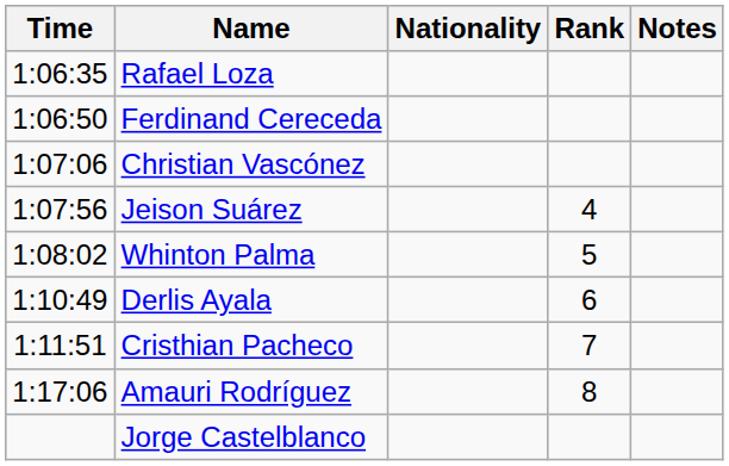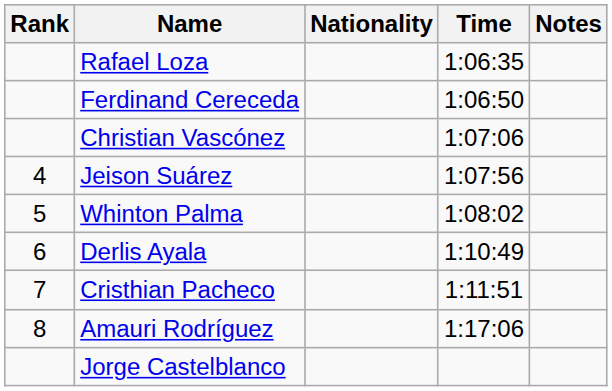 <table class="wikitable sortable" style="text-align:center;font-size:95%">
 <tr>
-<th>Time</th>
+<th>Rank</th>
 <th>Name</th>
 <th>Nationality</th>
-<th>Rank</th>
+<th>Time</th>
 <th>Notes</th>
 </tr>
 <tr>
-<td>1:06:35</td>
+<td></td>
 <td align=left><a href='#'>Rafael Loza</a></td>
 <td align=left></td>
-<td></td>
+<td>1:06:35</td>
 <td></td>
 </tr>
 <tr>
-<td>1:06:50</td>
+<td></td>
 <td align=left><a href='#'>Ferdinand Cereceda</a></td>
 <td align=left></td>
-<td></td>
+<td>1:06:50</td>
 <td></td>
 </tr>
 <tr>
-<td>1:07:06</td>
+<td></td>
 <td align=left><a href='#'>Christian Vascónez</a></td>
 <td align=left></td>
-<td></td>
+<td>1:07:06</td>
 <td></td>
 </tr>
 <tr>
-<td>1:07:56</td>
+<td>4</td>
 <td align=left><a href='#'>Jeison Suárez</a></td>
 <td align=left></td>
-<td>4</td>
+<td>1:07:56</td>
 <td></td>
 </tr>
 <tr>
-<td>1:08:02</td>
+<td>5</td>
 <td align=left><a href='#'>Whinton Palma</a></td>
 <td align=left></td>
-<td>5</td>
+<td>1:08:02</td>
 <td></td>
 </tr>
 <tr>
-<td>1:10:49</td>
+<td>6</td>
 <td align=left><a href='#'>Derlis Ayala</a></td>
 <td align=left></td>
-<td>6</td>
+<td>1:10:49</td>
 <td></td>
 </tr>
 <tr>
-<td>1:11:51</td>
+<td>7</td>
 <td align=left><a href='#'>Cristhian Pacheco</a></td>
 <td align=left></td>
-<td>7</td>
+<td>1:11:51</td>
 <td></td>
 </tr>
 <tr>
-<td>1:17:06</td>
+<td>8</td>
 <td align=left><a href='#'>Amauri Rodríguez</a></td>
 <td align=left></td>
-<td>8</td>
+<td>1:17:06</td>
 <td></td>
 </tr>
 <tr>
 <td></td>
 <td align=left><a href='#'>Jorge Castelblanco</a></td>
 <td align=left></td>
 <td></td>
 <td></td>
 </tr>
 </table>
